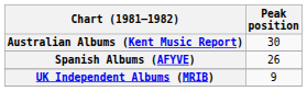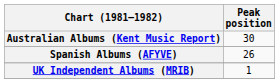 <table class="wikitable sortable plainrowheaders" style="text-align:center">
 <tr>
 <th scope="col">Chart (1981–1982)</th>
 <th scope="col">Peak<br>position</th>
 </tr>
 <tr>
 <th scope="row">Australian Albums (<a href='#'>Kent Music Report</a>)</th>
 <td>30</td>
 </tr>
 <tr>
 </tr>
 <tr>
 </tr>
 <tr>
 <th scope="row">Spanish Albums (<a href='#'>AFYVE</a>)</th>
 <td>26</td>
 </tr>
 <tr>
 </tr>
 <tr>
 </tr>
 <tr>
 <th scope="row"><a href='#'>UK Independent Albums</a> (<a href='#'>MRIB</a>)</th>
-<td>9</td>
+<td>1</td>
 </tr>
 <tr>
 </tr>
 </table>
